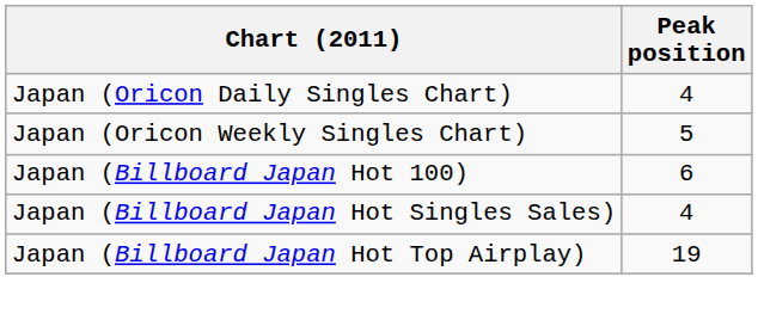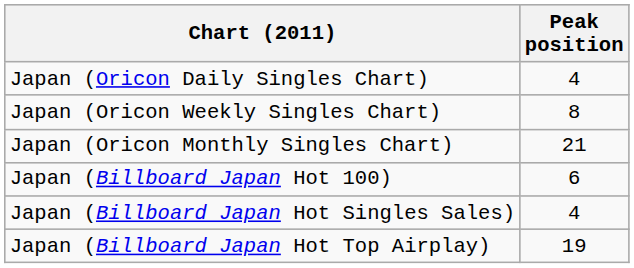 <table class="wikitable sortable" border="1">
 <tr>
 <th>Chart (2011)</th>
 <th>Peak<br>position</th>
 </tr>
 <tr>
 <td>Japan (<a href='#'>Oricon</a> Daily Singles Chart)</td>
 <td style="text-align:center;">4</td>
 </tr>
 <tr>
 <td>Japan (Oricon Weekly Singles Chart)</td>
-<td style="text-align:center;">5</td>
+<td style="text-align:center;">8</td>
+</tr>
+<tr>
+<td>Japan (Oricon Monthly Singles Chart)</td>
+<td style="text-align:center;">21</td>
 </tr>
 <tr>
 <td>Japan (<em><a href='#'>Billboard Japan</a></em> Hot 100)</td>
 <td style="text-align:center;">6</td>
 </tr>
 <tr>
 <td>Japan (<em><a href='#'>Billboard Japan</a></em> Hot Singles Sales)</td>
 <td style="text-align:center;">4</td>
 </tr>
 <tr>
 <td>Japan (<em><a href='#'>Billboard Japan</a></em> Hot Top Airplay)</td>
 <td style="text-align:center;">19</td>
 </tr>
 </table>
